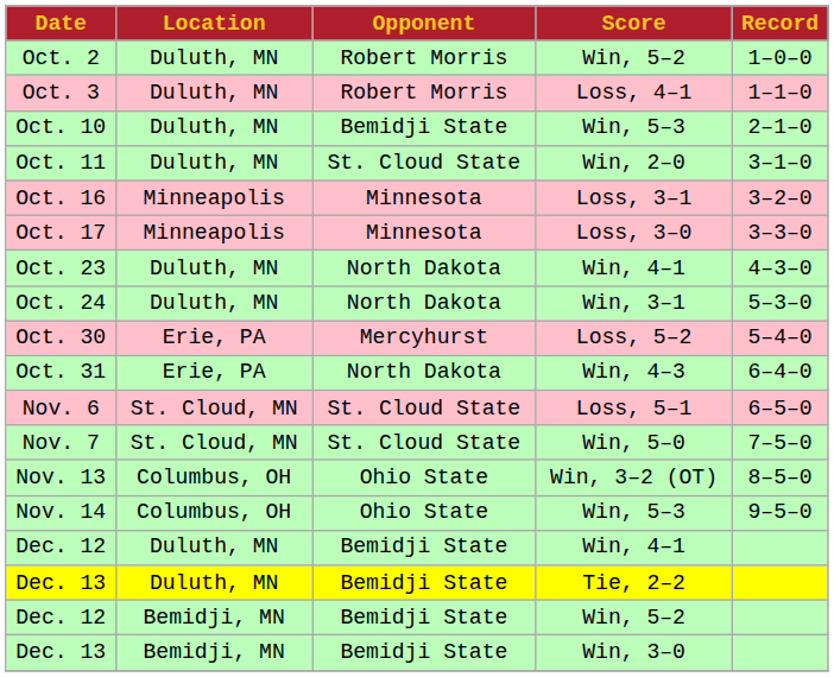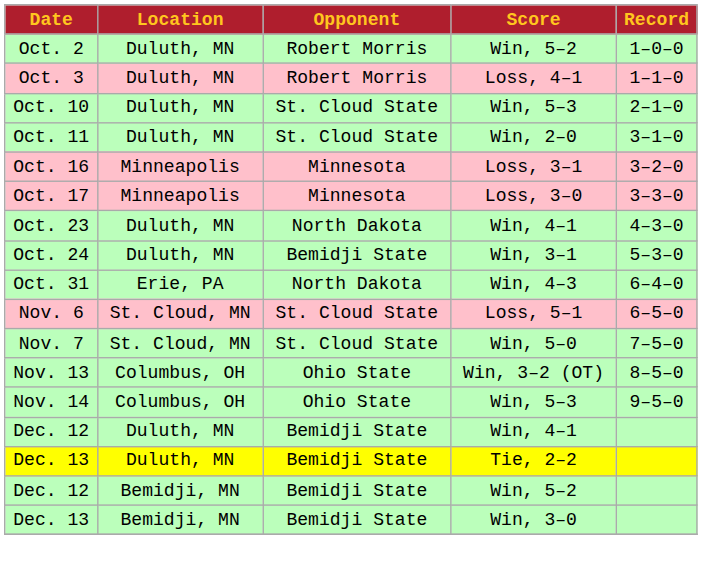 <table class="wikitable" width="80%">
 <tr align="center"  style=" background:#AF1E2D;color:#FFC61E;">
 <td><strong>Date</strong></td>
 <td><strong>Location</strong></td>
 <td><strong>Opponent</strong></td>
 <td><strong>Score</strong></td>
 <td><strong>Record</strong></td>
 </tr>
 <tr align="center" bgcolor="bbffbb">
 <td>Oct.  2</td>
 <td>Duluth, MN</td>
 <td>Robert Morris</td>
 <td>Win, 5–2</td>
 <td>1–0–0</td>
 </tr>
 <tr align="center" bgcolor="pink">
 <td>Oct.  3</td>
 <td>Duluth, MN</td>
 <td>Robert Morris</td>
 <td>Loss, 4–1 </td>
 <td>1–1–0</td>
 </tr>
 <tr align="center" bgcolor="bbffbb">
 <td>Oct.  10</td>
 <td>Duluth, MN</td>
-<td>Bemidji State</td>
+<td>St. Cloud State</td>
 <td>Win, 5–3</td>
 <td>2–1–0</td>
 </tr>
 <tr align="center" bgcolor="bbffbb">
 <td>Oct.  11</td>
 <td>Duluth, MN</td>
 <td>St. Cloud State</td>
 <td>Win, 2–0</td>
 <td>3–1–0</td>
 </tr>
 <tr align="center" bgcolor="pink">
 <td>Oct.  16</td>
 <td>Minneapolis</td>
 <td>Minnesota</td>
 <td>Loss, 3–1</td>
 <td>3–2–0</td>
 </tr>
 <tr align="center" bgcolor="pink">
 <td>Oct.  17</td>
 <td>Minneapolis</td>
 <td>Minnesota</td>
 <td>Loss, 3–0</td>
 <td>3–3–0</td>
 </tr>
 <tr align="center" bgcolor="bbffbb">
 <td>Oct.  23</td>
 <td>Duluth, MN</td>
 <td>North Dakota</td>
 <td>Win, 4–1</td>
 <td>4–3–0</td>
 </tr>
 <tr align="center" bgcolor="bbffbb">
 <td>Oct.  24</td>
 <td>Duluth, MN</td>
-<td>North Dakota</td>
+<td>Bemidji State</td>
 <td>Win, 3–1</td>
 <td>5–3–0</td>
-</tr>
-<tr align="center" bgcolor="pink">
-<td>Oct.  30</td>
-<td>Erie, PA</td>
-<td>Mercyhurst</td>
-<td>Loss, 5–2</td>
-<td>5–4–0</td>
 </tr>
 <tr align="center" bgcolor="bbffbb">
 <td>Oct.  31</td>
 <td>Erie, PA</td>
 <td>North Dakota</td>
 <td>Win, 4–3</td>
 <td>6–4–0</td>
 </tr>
 <tr align="center" bgcolor="pink">
 <td>Nov. 6</td>
 <td>St. Cloud, MN</td>
 <td>St. Cloud State</td>
 <td>Loss, 5–1</td>
 <td>6–5–0</td>
 </tr>
 <tr align="center" bgcolor="bbffbb">
 <td>Nov. 7</td>
 <td>St. Cloud, MN</td>
 <td>St. Cloud State</td>
 <td>Win, 5–0</td>
 <td>7–5–0</td>
 </tr>
 <tr align="center" bgcolor="bbffbb">
 <td>Nov. 13</td>
 <td>Columbus, OH</td>
 <td>Ohio State</td>
 <td>Win, 3–2 (OT)</td>
 <td>8–5–0</td>
 </tr>
 <tr align="center" bgcolor="bbffbb">
 <td>Nov. 14</td>
 <td>Columbus, OH</td>
 <td>Ohio State</td>
 <td>Win, 5–3</td>
 <td>9–5–0</td>
 </tr>
 <tr align="center" bgcolor="bbffbb">
 <td>Dec. 12</td>
 <td>Duluth, MN</td>
 <td>Bemidji State</td>
 <td>Win, 4–1</td>
 <td></td>
 </tr>
 <tr align="center" bgcolor="yellow">
 <td>Dec. 13</td>
 <td>Duluth, MN</td>
 <td>Bemidji State</td>
 <td>Tie, 2–2</td>
 <td></td>
 </tr>
 <tr align="center" bgcolor="bbffbb">
 <td>Dec. 12</td>
 <td>Bemidji, MN</td>
 <td>Bemidji State</td>
 <td>Win, 5–2</td>
 <td></td>
 </tr>
 <tr align="center" bgcolor="bbffbb">
 <td>Dec. 13</td>
 <td>Bemidji, MN</td>
 <td>Bemidji State</td>
 <td>Win, 3–0</td>
 <td></td>
 </tr>
 <tr align="center" bgcolor="">
 </tr>
 </table>
